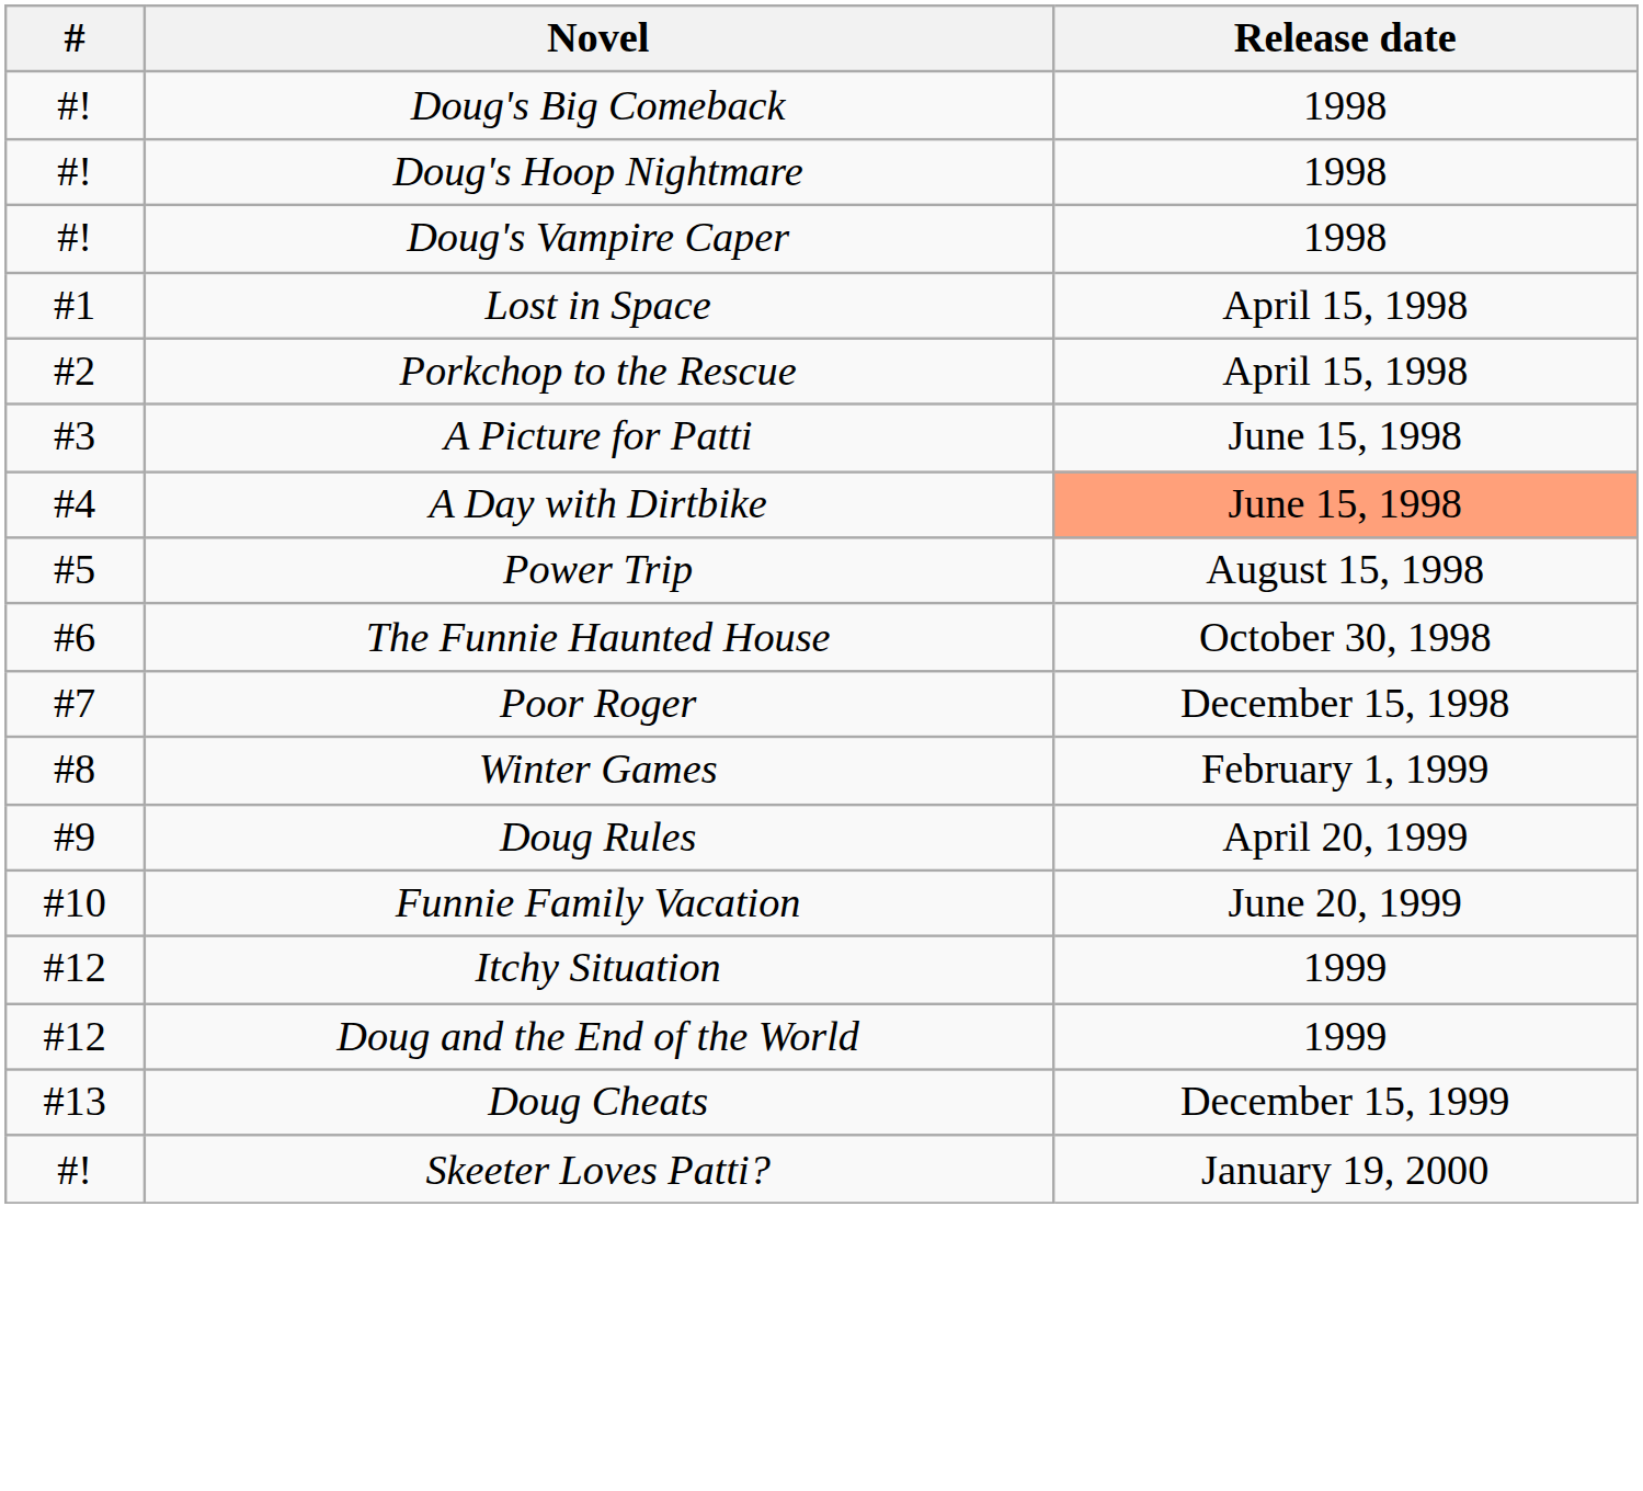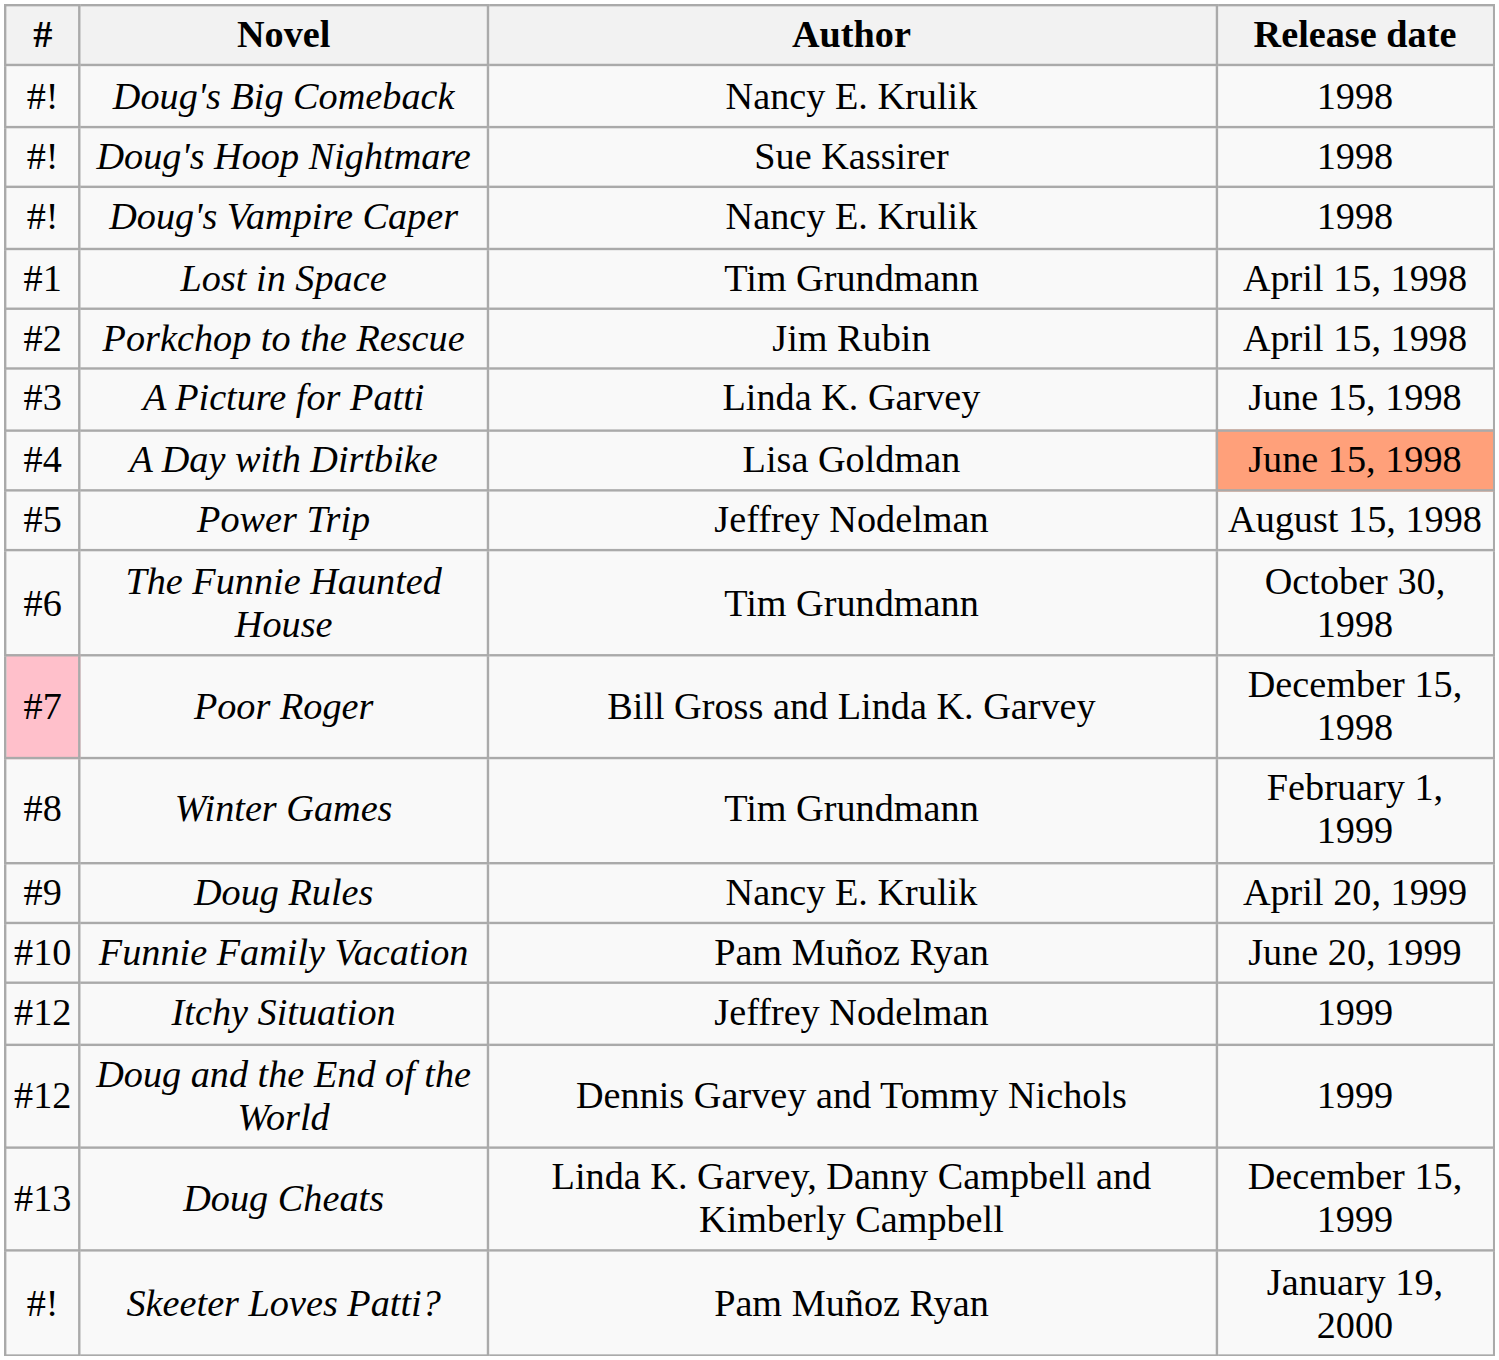 <table class="wikitable sortable" width="100%" border="1" style="font-size: 100%; text-align:center">
 <tr>
 <th>#</th>
 <th>Novel</th>
+<th>Author</th>
 <th>Release date</th>
 </tr>
 <tr>
 <td>#!</td>
 <td><em>Doug's Big Comeback</em></td>
+<td>Nancy E. Krulik</td>
 <td>1998</td>
 </tr>
 <tr>
 <td>#!</td>
 <td><em>Doug's Hoop Nightmare</em></td>
+<td>Sue Kassirer</td>
 <td>1998</td>
 </tr>
 <tr>
 <td>#!</td>
 <td><em>Doug's Vampire Caper</em></td>
+<td>Nancy E. Krulik</td>
 <td>1998</td>
 </tr>
 <tr>
 <td>#1</td>
 <td><em>Lost in Space</em></td>
+<td>Tim Grundmann</td>
 <td>April 15, 1998</td>
 </tr>
 <tr>
 <td>#2</td>
 <td><em>Porkchop to the Rescue</em></td>
+<td>Jim Rubin</td>
 <td>April 15, 1998</td>
 </tr>
 <tr>
 <td>#3</td>
 <td><em>A Picture for Patti</em></td>
+<td>Linda K. Garvey</td>
 <td>June 15, 1998</td>
 </tr>
 <tr>
 <td>#4</td>
 <td><em>A Day with Dirtbike</em></td>
+<td>Lisa Goldman</td>
 <td style="background: lightsalmon;">June 15, 1998</td>
 </tr>
 <tr>
 <td>#5</td>
 <td><em>Power Trip</em></td>
+<td>Jeffrey Nodelman</td>
 <td>August 15, 1998</td>
 </tr>
 <tr>
 <td>#6</td>
 <td><em>The Funnie Haunted House</em></td>
+<td>Tim Grundmann</td>
 <td>October 30, 1998</td>
 </tr>
 <tr>
-<td>#7</td>
+<td style="background: pink;">#7</td>
 <td><em>Poor Roger</em></td>
+<td>Bill Gross and Linda K. Garvey</td>
 <td>December 15, 1998</td>
 </tr>
 <tr>
 <td>#8</td>
 <td><em>Winter Games</em></td>
+<td>Tim Grundmann</td>
 <td>February 1, 1999</td>
 </tr>
 <tr>
 <td>#9</td>
 <td><em>Doug Rules</em></td>
+<td>Nancy E. Krulik</td>
 <td>April 20, 1999</td>
 </tr>
 <tr>
 <td>#10</td>
 <td><em>Funnie Family Vacation</em></td>
+<td>Pam Muñoz Ryan</td>
 <td>June 20, 1999</td>
 </tr>
 <tr>
 <td>#12</td>
 <td><em>Itchy Situation</em></td>
+<td>Jeffrey Nodelman</td>
 <td>1999</td>
 </tr>
 <tr>
 <td>#12</td>
 <td><em>Doug and the End of the World</em></td>
+<td>Dennis Garvey and Tommy Nichols</td>
 <td>1999</td>
 </tr>
 <tr>
 <td>#13</td>
 <td><em>Doug Cheats</em></td>
+<td>Linda K. Garvey, Danny Campbell and Kimberly Campbell</td>
 <td>December 15, 1999</td>
 </tr>
 <tr>
 <td>#!</td>
 <td><em>Skeeter Loves Patti?</em></td>
+<td>Pam Muñoz Ryan</td>
 <td>January 19, 2000</td>
 </tr>
 </table>
